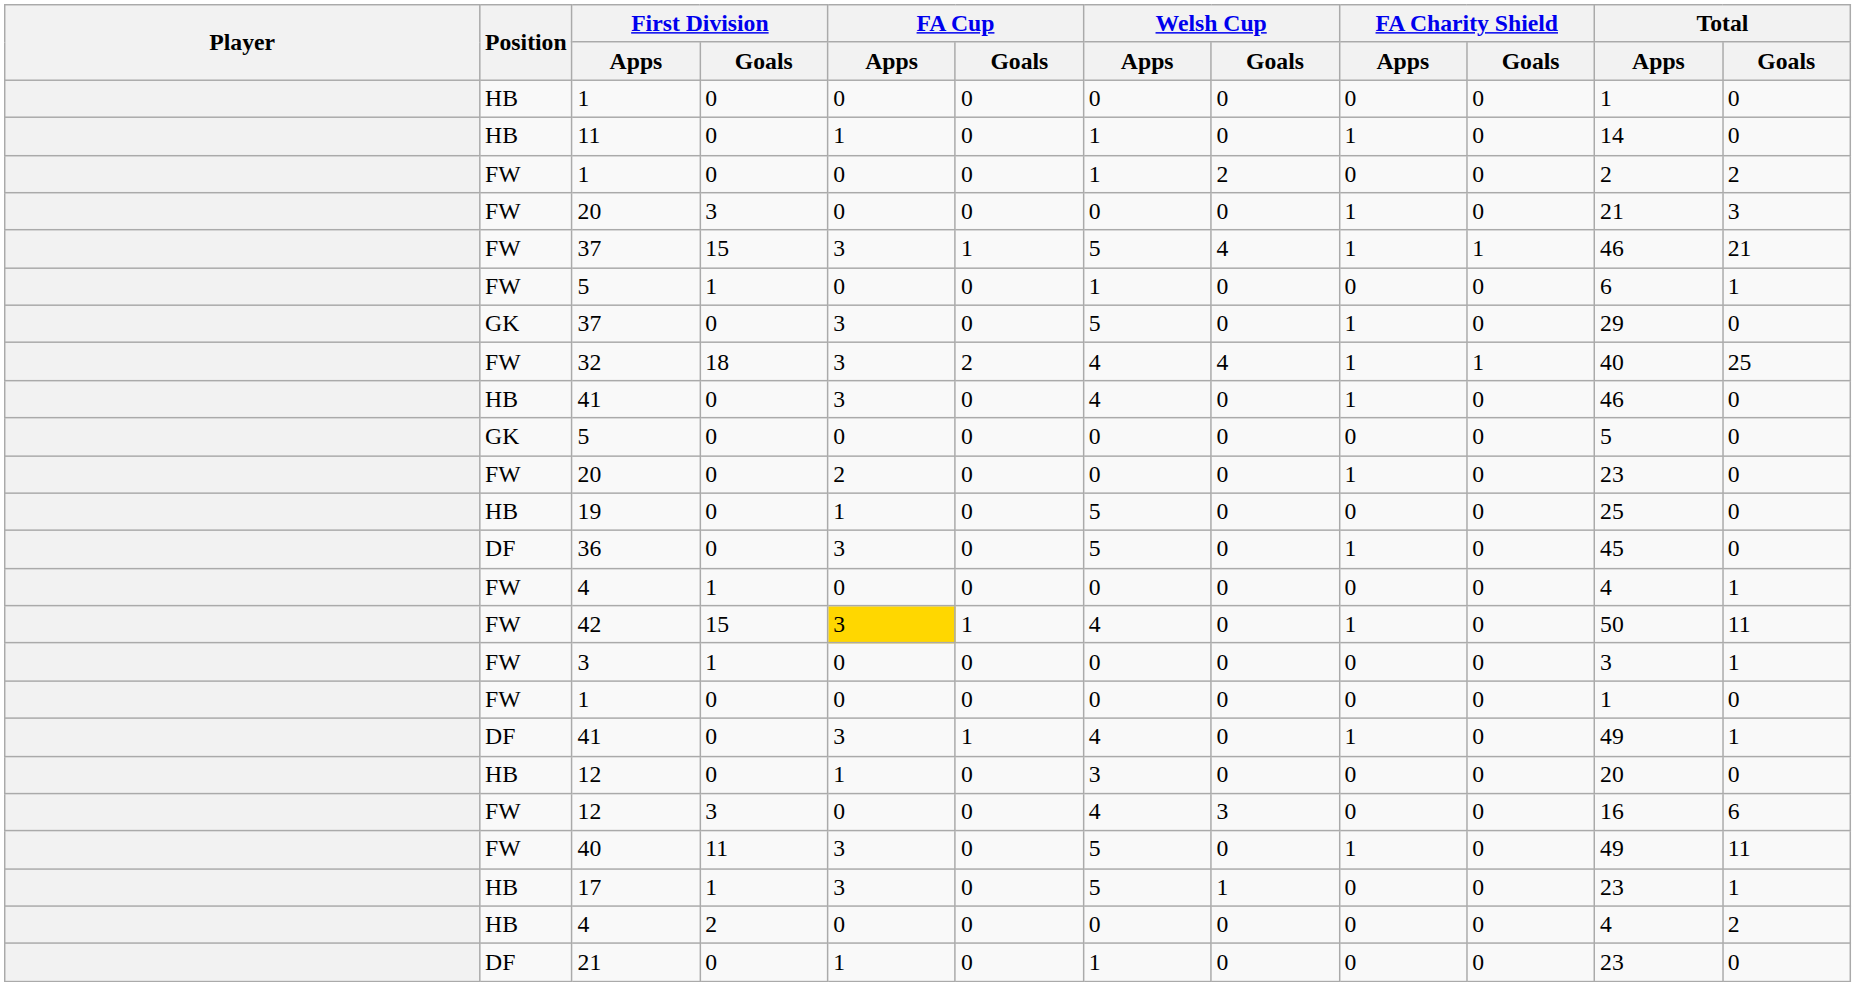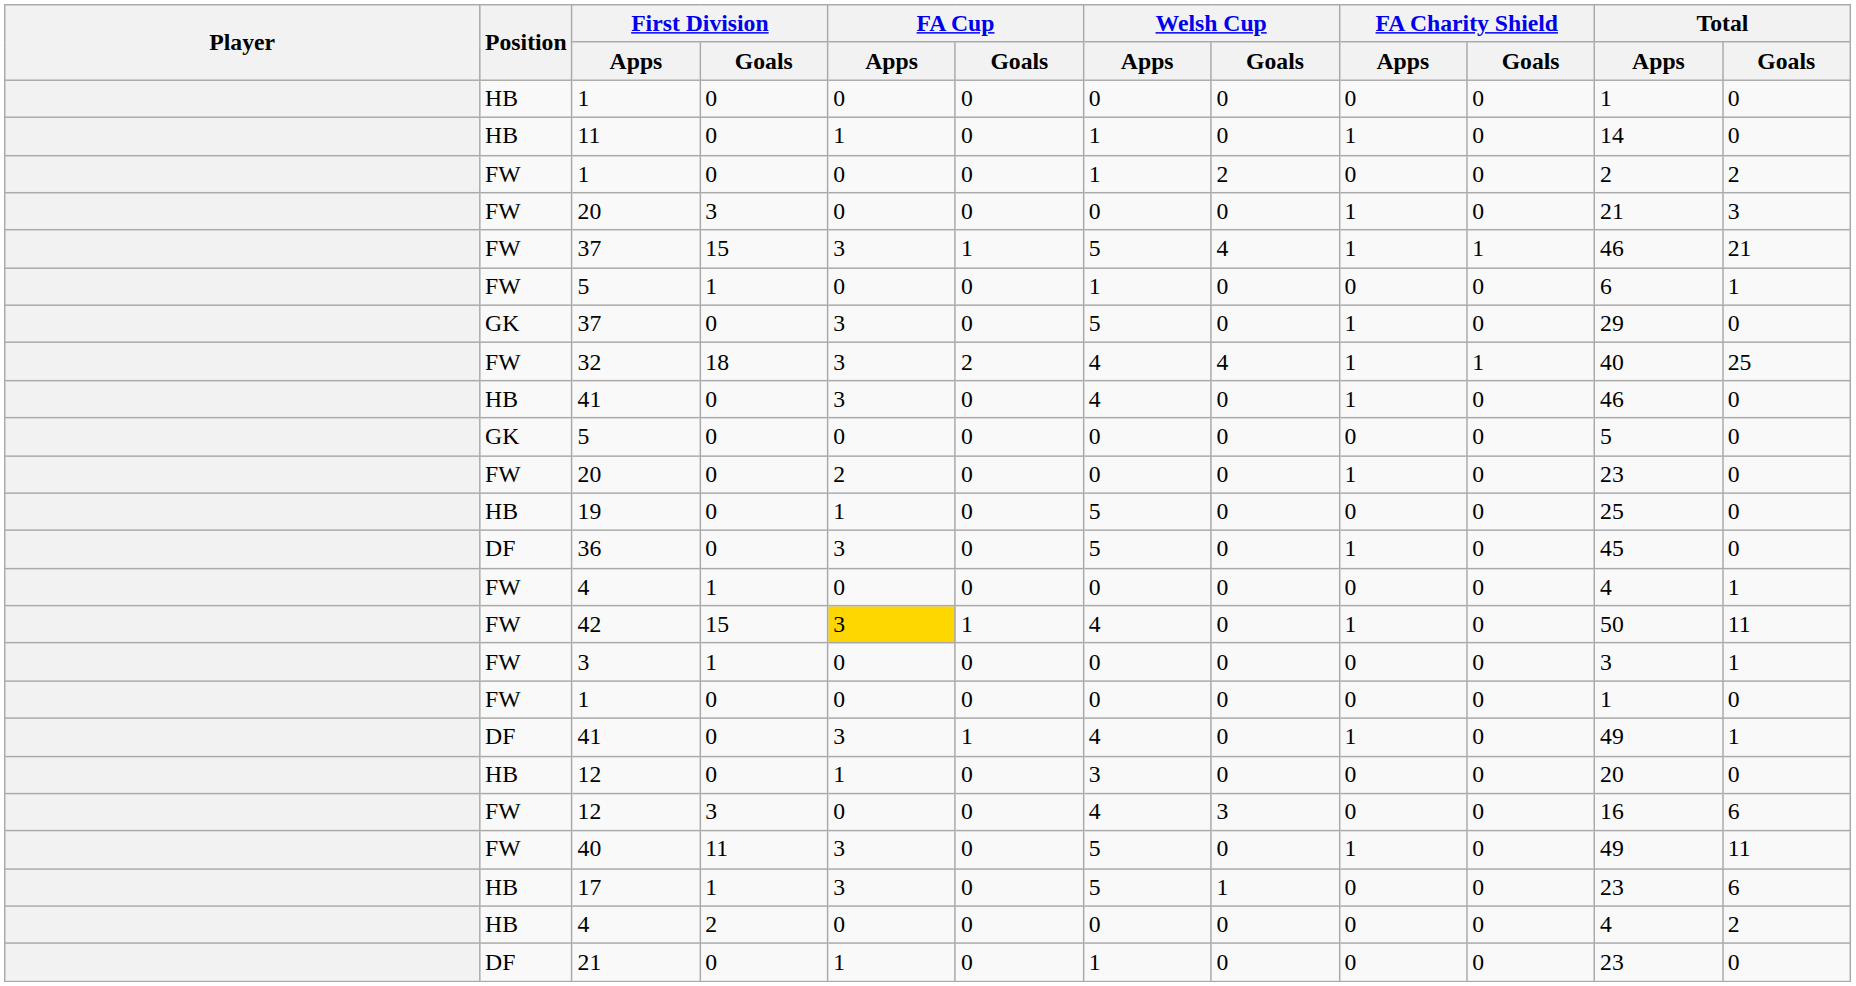 <table class="wikitable plainrowheaders sortable">
 <tr>
 <th rowspan=2 style="width:20em"scope=col>Player</th>
 <th rowspan=2>Position</th>
 <th colspan=2 style="width:10em"scope=col><a href='#'>First Division</a></th>
 <th colspan=2 style="width:10em"scope=col><a href='#'>FA Cup</a></th>
 <th colspan=2 style="width:10em"scope=col><a href='#'>Welsh Cup</a></th>
 <th colspan=2 style="width:10em"scope=col><a href='#'>FA Charity Shield</a></th>
 <th colspan=2 style="width:10em"scope=col>Total</th>
 </tr>
 <tr>
 <th style="width:5em">Apps</th>
 <th style="width:5em">Goals</th>
 <th style="width:5em">Apps</th>
 <th style="width:5em">Goals</th>
 <th style="width:5em">Apps</th>
 <th style="width:5em">Goals</th>
 <th style="width:5em">Apps</th>
 <th style="width:5em">Goals</th>
 <th style="width:5em">Apps</th>
 <th style="width:5em">Goals</th>
 </tr>
 <tr>
 <th scope=row></th>
 <td>HB</td>
 <td>1</td>
 <td>0</td>
 <td>0</td>
 <td>0</td>
 <td>0</td>
 <td>0</td>
 <td>0</td>
 <td>0</td>
 <td>1</td>
 <td>0</td>
 </tr>
 <tr>
 <th scope=row></th>
 <td>HB</td>
 <td>11</td>
 <td>0</td>
 <td>1</td>
 <td>0</td>
 <td>1</td>
 <td>0</td>
 <td>1</td>
 <td>0</td>
 <td>14</td>
 <td>0</td>
 </tr>
 <tr>
 <th scope=row></th>
 <td>FW</td>
 <td>1</td>
 <td>0</td>
 <td>0</td>
 <td>0</td>
 <td>1</td>
 <td>2</td>
 <td>0</td>
 <td>0</td>
 <td>2</td>
 <td>2</td>
 </tr>
 <tr>
 <th scope=row></th>
 <td>FW</td>
 <td>20</td>
 <td>3</td>
 <td>0</td>
 <td>0</td>
 <td>0</td>
 <td>0</td>
 <td>1</td>
 <td>0</td>
 <td>21</td>
 <td>3</td>
 </tr>
 <tr>
 <th scope=row></th>
 <td>FW</td>
 <td>37</td>
 <td>15</td>
 <td>3</td>
 <td>1</td>
 <td>5</td>
 <td>4</td>
 <td>1</td>
 <td>1</td>
 <td>46</td>
 <td>21</td>
 </tr>
 <tr>
 <th scope=row></th>
 <td>FW</td>
 <td>5</td>
 <td>1</td>
 <td>0</td>
 <td>0</td>
 <td>1</td>
 <td>0</td>
 <td>0</td>
 <td>0</td>
 <td>6</td>
 <td>1</td>
 </tr>
 <tr>
 <th scope=row></th>
 <td>GK</td>
 <td>37</td>
 <td>0</td>
 <td>3</td>
 <td>0</td>
 <td>5</td>
 <td>0</td>
 <td>1</td>
 <td>0</td>
 <td>29</td>
 <td>0</td>
 </tr>
 <tr>
 <th scope=row></th>
 <td>FW</td>
 <td>32</td>
 <td>18</td>
 <td>3</td>
 <td>2</td>
 <td>4</td>
 <td>4</td>
 <td>1</td>
 <td>1</td>
 <td>40</td>
 <td>25</td>
 </tr>
 <tr>
 <th scope=row></th>
 <td>HB</td>
 <td>41</td>
 <td>0</td>
 <td>3</td>
 <td>0</td>
 <td>4</td>
 <td>0</td>
 <td>1</td>
 <td>0</td>
 <td>46</td>
 <td>0</td>
 </tr>
 <tr>
 <th scope=row></th>
 <td>GK</td>
 <td>5</td>
 <td>0</td>
 <td>0</td>
 <td>0</td>
 <td>0</td>
 <td>0</td>
 <td>0</td>
 <td>0</td>
 <td>5</td>
 <td>0</td>
 </tr>
 <tr>
 <th scope=row></th>
 <td>FW</td>
 <td>20</td>
 <td>0</td>
 <td>2</td>
 <td>0</td>
 <td>0</td>
 <td>0</td>
 <td>1</td>
 <td>0</td>
 <td>23</td>
 <td>0</td>
 </tr>
 <tr>
 <th scope=row></th>
 <td>HB</td>
 <td>19</td>
 <td>0</td>
 <td>1</td>
 <td>0</td>
 <td>5</td>
 <td>0</td>
 <td>0</td>
 <td>0</td>
 <td>25</td>
 <td>0</td>
 </tr>
 <tr>
 <th scope=row></th>
 <td>DF</td>
 <td>36</td>
 <td>0</td>
 <td>3</td>
 <td>0</td>
 <td>5</td>
 <td>0</td>
 <td>1</td>
 <td>0</td>
 <td>45</td>
 <td>0</td>
 </tr>
 <tr>
 <th scope=row></th>
 <td>FW</td>
 <td>4</td>
 <td>1</td>
 <td>0</td>
 <td>0</td>
 <td>0</td>
 <td>0</td>
 <td>0</td>
 <td>0</td>
 <td>4</td>
 <td>1</td>
 </tr>
 <tr>
 <th scope=row></th>
 <td>FW</td>
 <td>42</td>
 <td>15</td>
 <td style="background: gold;">3</td>
 <td>1</td>
 <td>4</td>
 <td>0</td>
 <td>1</td>
 <td>0</td>
 <td>50</td>
 <td>11</td>
 </tr>
 <tr>
 <th scope=row></th>
 <td>FW</td>
 <td>3</td>
 <td>1</td>
 <td>0</td>
 <td>0</td>
 <td>0</td>
 <td>0</td>
 <td>0</td>
 <td>0</td>
 <td>3</td>
 <td>1</td>
 </tr>
 <tr>
 <th scope=row></th>
 <td>FW</td>
 <td>1</td>
 <td>0</td>
 <td>0</td>
 <td>0</td>
 <td>0</td>
 <td>0</td>
 <td>0</td>
 <td>0</td>
 <td>1</td>
 <td>0</td>
 </tr>
 <tr>
 <th scope=row></th>
 <td>DF</td>
 <td>41</td>
 <td>0</td>
 <td>3</td>
 <td>1</td>
 <td>4</td>
 <td>0</td>
 <td>1</td>
 <td>0</td>
 <td>49</td>
 <td>1</td>
 </tr>
 <tr>
 <th scope=row></th>
 <td>HB</td>
 <td>12</td>
 <td>0</td>
 <td>1</td>
 <td>0</td>
 <td>3</td>
 <td>0</td>
 <td>0</td>
 <td>0</td>
 <td>20</td>
 <td>0</td>
 </tr>
 <tr>
 <th scope=row></th>
 <td>FW</td>
 <td>12</td>
 <td>3</td>
 <td>0</td>
 <td>0</td>
 <td>4</td>
 <td>3</td>
 <td>0</td>
 <td>0</td>
 <td>16</td>
 <td>6</td>
 </tr>
 <tr>
 <th scope=row></th>
 <td>FW</td>
 <td>40</td>
 <td>11</td>
 <td>3</td>
 <td>0</td>
 <td>5</td>
 <td>0</td>
 <td>1</td>
 <td>0</td>
 <td>49</td>
 <td>11</td>
 </tr>
 <tr>
 <th scope=row></th>
 <td>HB</td>
 <td>17</td>
 <td>1</td>
 <td>3</td>
 <td>0</td>
 <td>5</td>
 <td>1</td>
 <td>0</td>
 <td>0</td>
 <td>23</td>
-<td>1</td>
+<td>6</td>
 </tr>
 <tr>
 <th scope=row></th>
 <td>HB</td>
 <td>4</td>
 <td>2</td>
 <td>0</td>
 <td>0</td>
 <td>0</td>
 <td>0</td>
 <td>0</td>
 <td>0</td>
 <td>4</td>
 <td>2</td>
 </tr>
 <tr>
 <th scope=row></th>
 <td>DF</td>
 <td>21</td>
 <td>0</td>
 <td>1</td>
 <td>0</td>
 <td>1</td>
 <td>0</td>
 <td>0</td>
 <td>0</td>
 <td>23</td>
 <td>0</td>
 </tr>
 </table>
